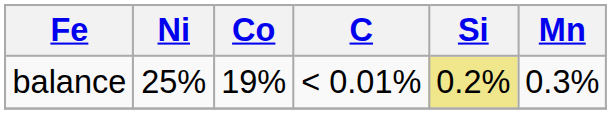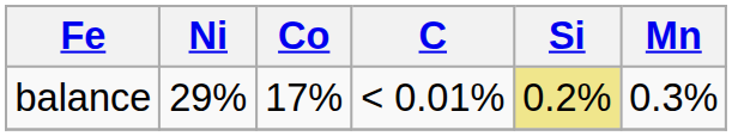 <table class="wikitable">
 <tr>
 <th><a href='#'>Fe</a></th>
 <th><a href='#'>Ni</a></th>
 <th><a href='#'>Co</a></th>
 <th><a href='#'>C</a></th>
 <th><a href='#'>Si</a></th>
 <th><a href='#'>Mn</a></th>
 </tr>
 <tr>
 <td>balance</td>
-<td>25%</td>
-<td>19%</td>
+<td>29%</td>
+<td>17%</td>
 <td>< 0.01%</td>
 <td style="background: khaki;">0.2%</td>
 <td>0.3%</td>
 </tr>
 <tr>
 </tr>
 </table>
